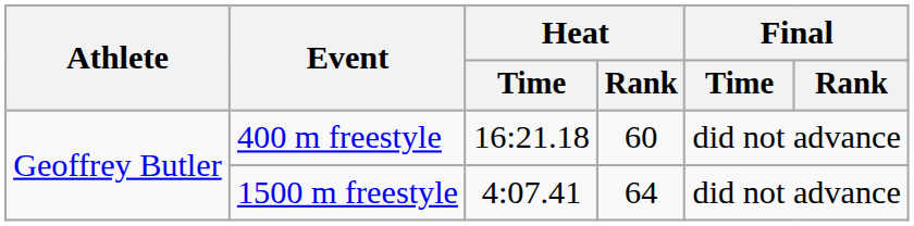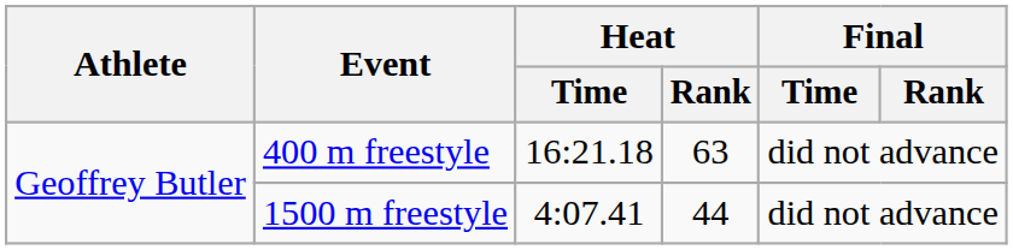 <table class=wikitable style="font-size:90%">
 <tr>
 <th rowspan="2">Athlete</th>
 <th rowspan="2">Event</th>
 <th colspan="2">Heat</th>
 <th colspan="2">Final</th>
 </tr>
 <tr style="font-size:95%">
 <th>Time</th>
 <th>Rank</th>
 <th>Time</th>
 <th>Rank</th>
 </tr>
 <tr align=center>
 <td align=left rowspan=2><a href='#'>Geoffrey Butler</a></td>
 <td align=left><a href='#'>400 m freestyle</a></td>
 <td>16:21.18</td>
-<td>60</td>
+<td>63</td>
 <td colspan=2>did not advance</td>
 </tr>
 <tr align=center>
 <td align=left><a href='#'>1500 m freestyle</a></td>
 <td>4:07.41</td>
-<td>64</td>
+<td>44</td>
 <td colspan=2>did not advance</td>
 </tr>
 </table>
